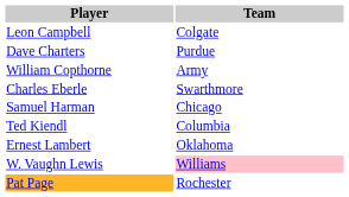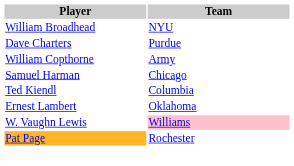 <table style="width:400px" "border:'1' 'solid' 'gray'">
 <tr>
 <th style="background:#CCCCCC;width:50%">Player</th>
 <th style="background:#CCCCCC;width:50%">Team</th>
 </tr>
 <tr>
-<td><a href='#'>Leon Campbell</a></td>
-<td><a href='#'>Colgate</a></td>
+<td><a href='#'>William Broadhead</a></td>
+<td><a href='#'>NYU</a></td>
 </tr>
 <tr>
 <td><a href='#'>Dave Charters</a></td>
 <td><a href='#'>Purdue</a></td>
 </tr>
 <tr>
 <td><a href='#'>William Copthorne</a></td>
 <td><a href='#'>Army</a></td>
-</tr>
-<tr>
-<td><a href='#'>Charles Eberle</a></td>
-<td><a href='#'>Swarthmore</a></td>
 </tr>
 <tr>
 <td><a href='#'>Samuel Harman</a></td>
 <td><a href='#'>Chicago</a></td>
 </tr>
 <tr>
 <td><a href='#'>Ted Kiendl</a></td>
 <td><a href='#'>Columbia</a></td>
 </tr>
 <tr>
 <td><a href='#'>Ernest Lambert</a></td>
 <td><a href='#'>Oklahoma</a></td>
 </tr>
 <tr>
 <td><a href='#'>W. Vaughn Lewis</a></td>
 <td style="background: pink;"><a href='#'>Williams</a></td>
 </tr>
 <tr>
 <td style="background-color:#ffb626"><a href='#'>Pat Page</a></td>
 <td><a href='#'>Rochester</a></td>
 </tr>
 </table>
